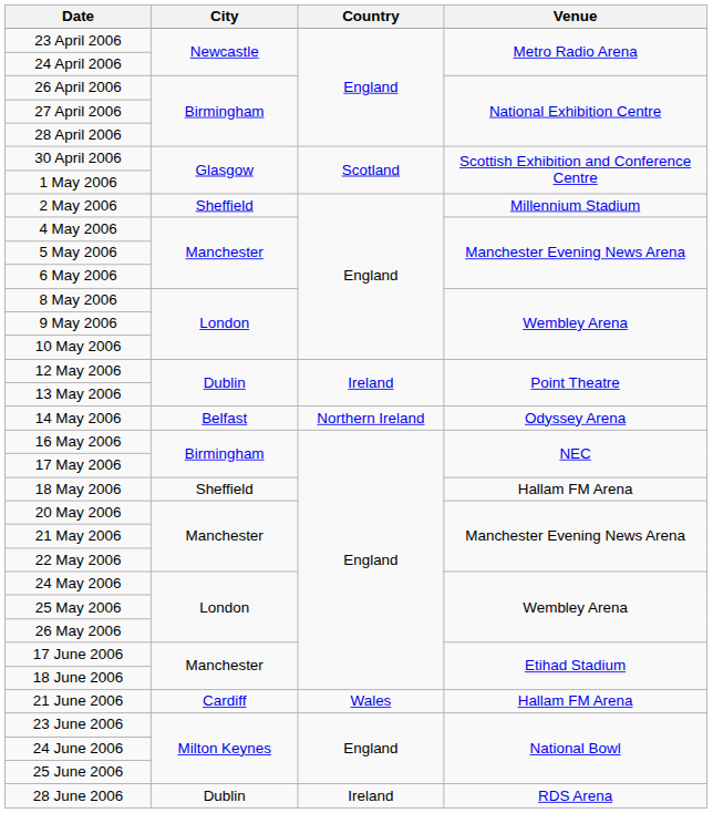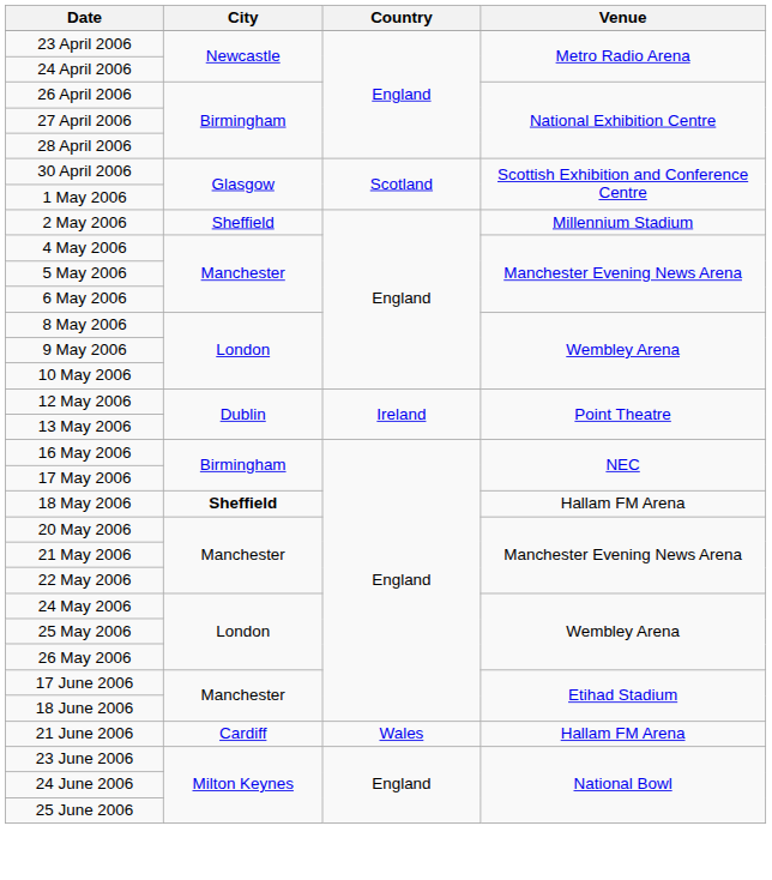 <table class="wikitable" style="text-align:center;">
 <tr>
 <th style="width:150px;">Date</th>
 <th style="width:150px;">City</th>
 <th style="width:150px;">Country</th>
 <th style="width:275px;">Venue</th>
 </tr>
 <tr style="background:#ddd;">
 </tr>
 <tr>
 <td>23 April 2006</td>
 <td rowspan="2"><a href='#'>Newcastle</a></td>
 <td rowspan="5"><a href='#'>England</a></td>
 <td rowspan="2"><a href='#'>Metro Radio Arena</a></td>
 </tr>
 <tr>
 <td>24 April 2006</td>
 </tr>
 <tr>
 <td>26 April 2006</td>
 <td rowspan="3"><a href='#'>Birmingham</a></td>
 <td rowspan="3"><a href='#'>National Exhibition Centre</a></td>
 </tr>
 <tr>
 <td>27 April 2006</td>
 </tr>
 <tr>
 <td>28 April 2006</td>
 </tr>
 <tr>
 <td>30 April 2006</td>
 <td rowspan="2"><a href='#'>Glasgow</a></td>
 <td rowspan="2"><a href='#'>Scotland</a></td>
 <td rowspan="2"><a href='#'>Scottish Exhibition and Conference Centre</a></td>
 </tr>
 <tr>
 <td>1 May 2006</td>
 </tr>
 <tr>
 <td>2 May 2006</td>
 <td><a href='#'>Sheffield</a></td>
 <td rowspan="7">England</td>
 <td><a href='#'>Millennium Stadium</a></td>
 </tr>
 <tr>
 <td>4 May 2006</td>
 <td rowspan="3"><a href='#'>Manchester</a></td>
 <td rowspan="3"><a href='#'>Manchester Evening News Arena</a></td>
 </tr>
 <tr>
 <td>5 May 2006</td>
 </tr>
 <tr>
 <td>6 May 2006</td>
 </tr>
 <tr>
 <td>8 May 2006</td>
 <td rowspan="3"><a href='#'>London</a></td>
 <td rowspan="3"><a href='#'>Wembley Arena</a></td>
 </tr>
 <tr>
 <td>9 May 2006</td>
 </tr>
 <tr>
 <td>10 May 2006</td>
 </tr>
 <tr>
 <td>12 May 2006</td>
 <td rowspan="2"><a href='#'>Dublin</a></td>
 <td rowspan="2"><a href='#'>Ireland</a></td>
 <td rowspan="2"><a href='#'>Point Theatre</a></td>
 </tr>
 <tr>
 <td>13 May 2006</td>
 </tr>
 <tr>
-<td>14 May 2006</td>
-<td><a href='#'>Belfast</a></td>
-<td><a href='#'>Northern Ireland</a></td>
-<td><a href='#'>Odyssey Arena</a></td>
-</tr>
-<tr>
 <td>16 May 2006</td>
 <td rowspan="2"><a href='#'>Birmingham</a></td>
 <td rowspan="11">England</td>
 <td rowspan="2"><a href='#'>NEC</a></td>
 </tr>
 <tr>
 <td>17 May 2006</td>
 </tr>
 <tr>
 <td>18 May 2006</td>
-<td>Sheffield</td>
+<td><strong>Sheffield</strong></td>
 <td>Hallam FM Arena</td>
 </tr>
 <tr>
 <td>20 May 2006</td>
 <td rowspan="3">Manchester</td>
 <td rowspan="3">Manchester Evening News Arena</td>
 </tr>
 <tr>
 <td>21 May 2006</td>
 </tr>
 <tr>
 <td>22 May 2006</td>
 </tr>
 <tr>
 <td>24 May 2006</td>
 <td rowspan="3">London</td>
 <td rowspan="3">Wembley Arena</td>
 </tr>
 <tr>
 <td>25 May 2006</td>
 </tr>
 <tr>
 <td>26 May 2006</td>
 </tr>
 <tr>
 <td>17 June 2006</td>
 <td rowspan="2">Manchester</td>
 <td rowspan="2"><a href='#'>Etihad Stadium</a></td>
 </tr>
 <tr>
 <td>18 June 2006</td>
 </tr>
 <tr>
 <td>21 June 2006</td>
 <td><a href='#'>Cardiff</a></td>
 <td><a href='#'>Wales</a></td>
 <td><a href='#'>Hallam FM Arena</a></td>
 </tr>
 <tr>
 <td>23 June 2006</td>
 <td rowspan="3"><a href='#'>Milton Keynes</a></td>
 <td rowspan="3">England</td>
 <td rowspan="3"><a href='#'>National Bowl</a></td>
 </tr>
 <tr>
 <td>24 June 2006</td>
 </tr>
 <tr>
 <td>25 June 2006</td>
 </tr>
-<tr>
-<td>28 June 2006</td>
-<td>Dublin</td>
-<td>Ireland</td>
-<td><a href='#'>RDS Arena</a></td>
-</tr>
 </table>
